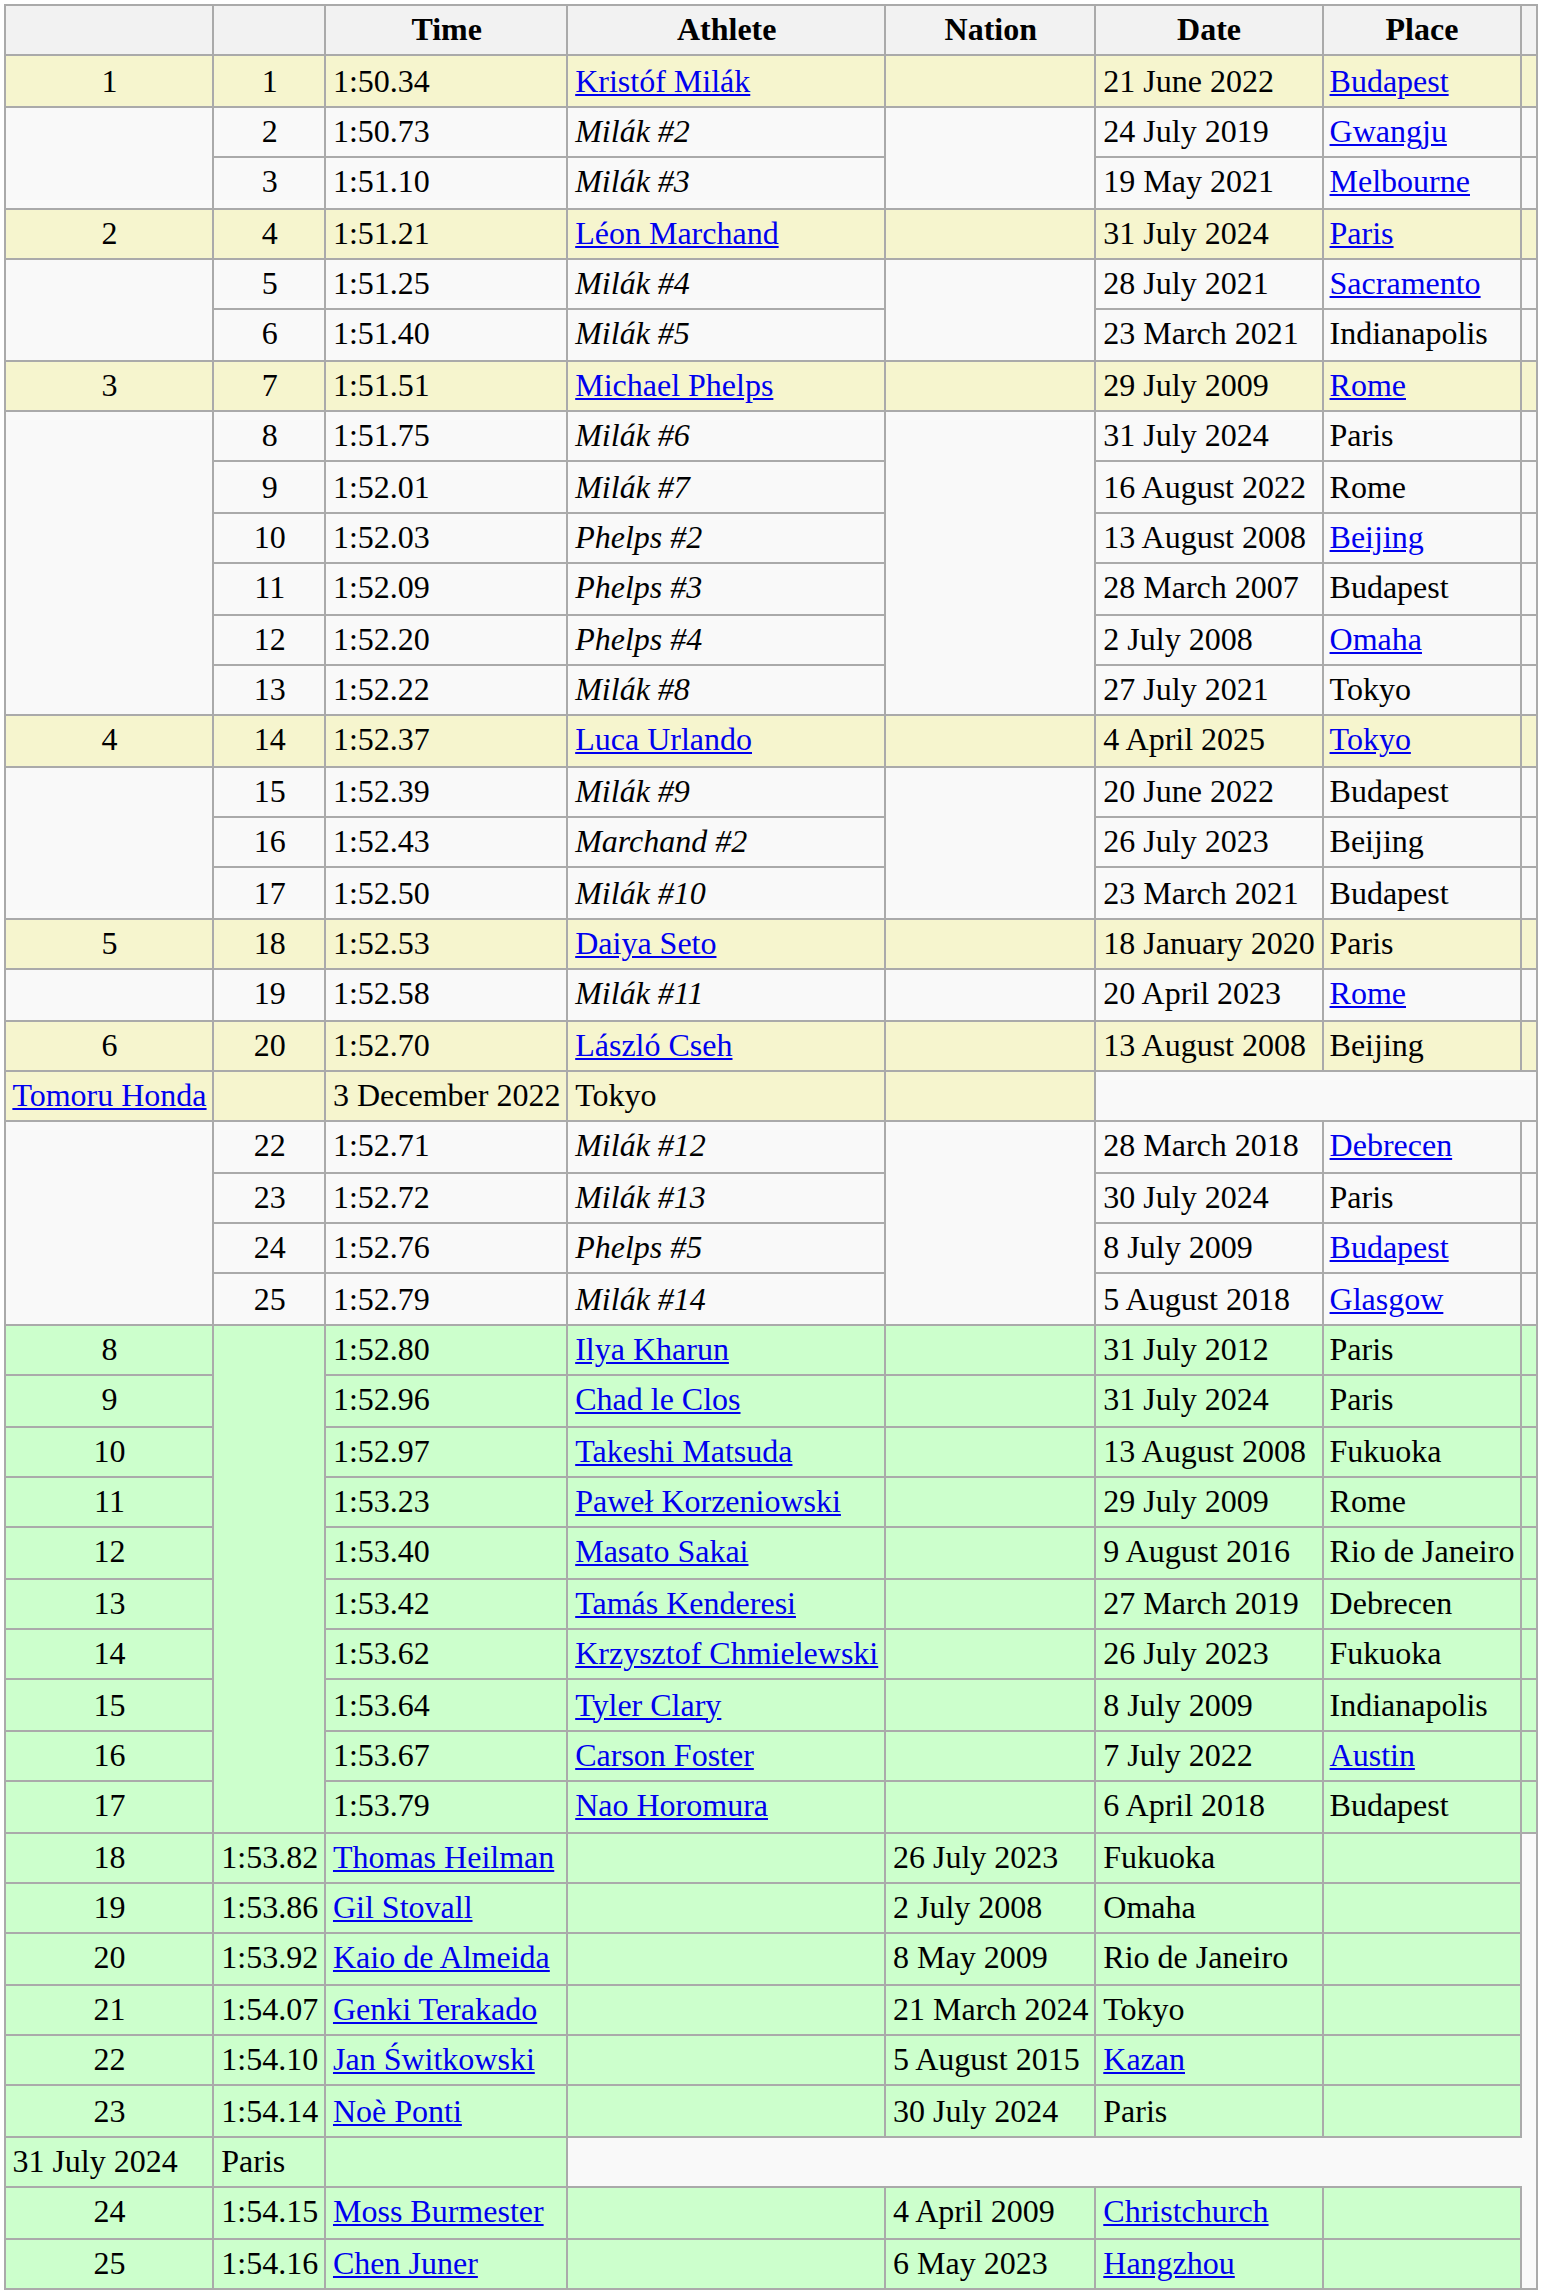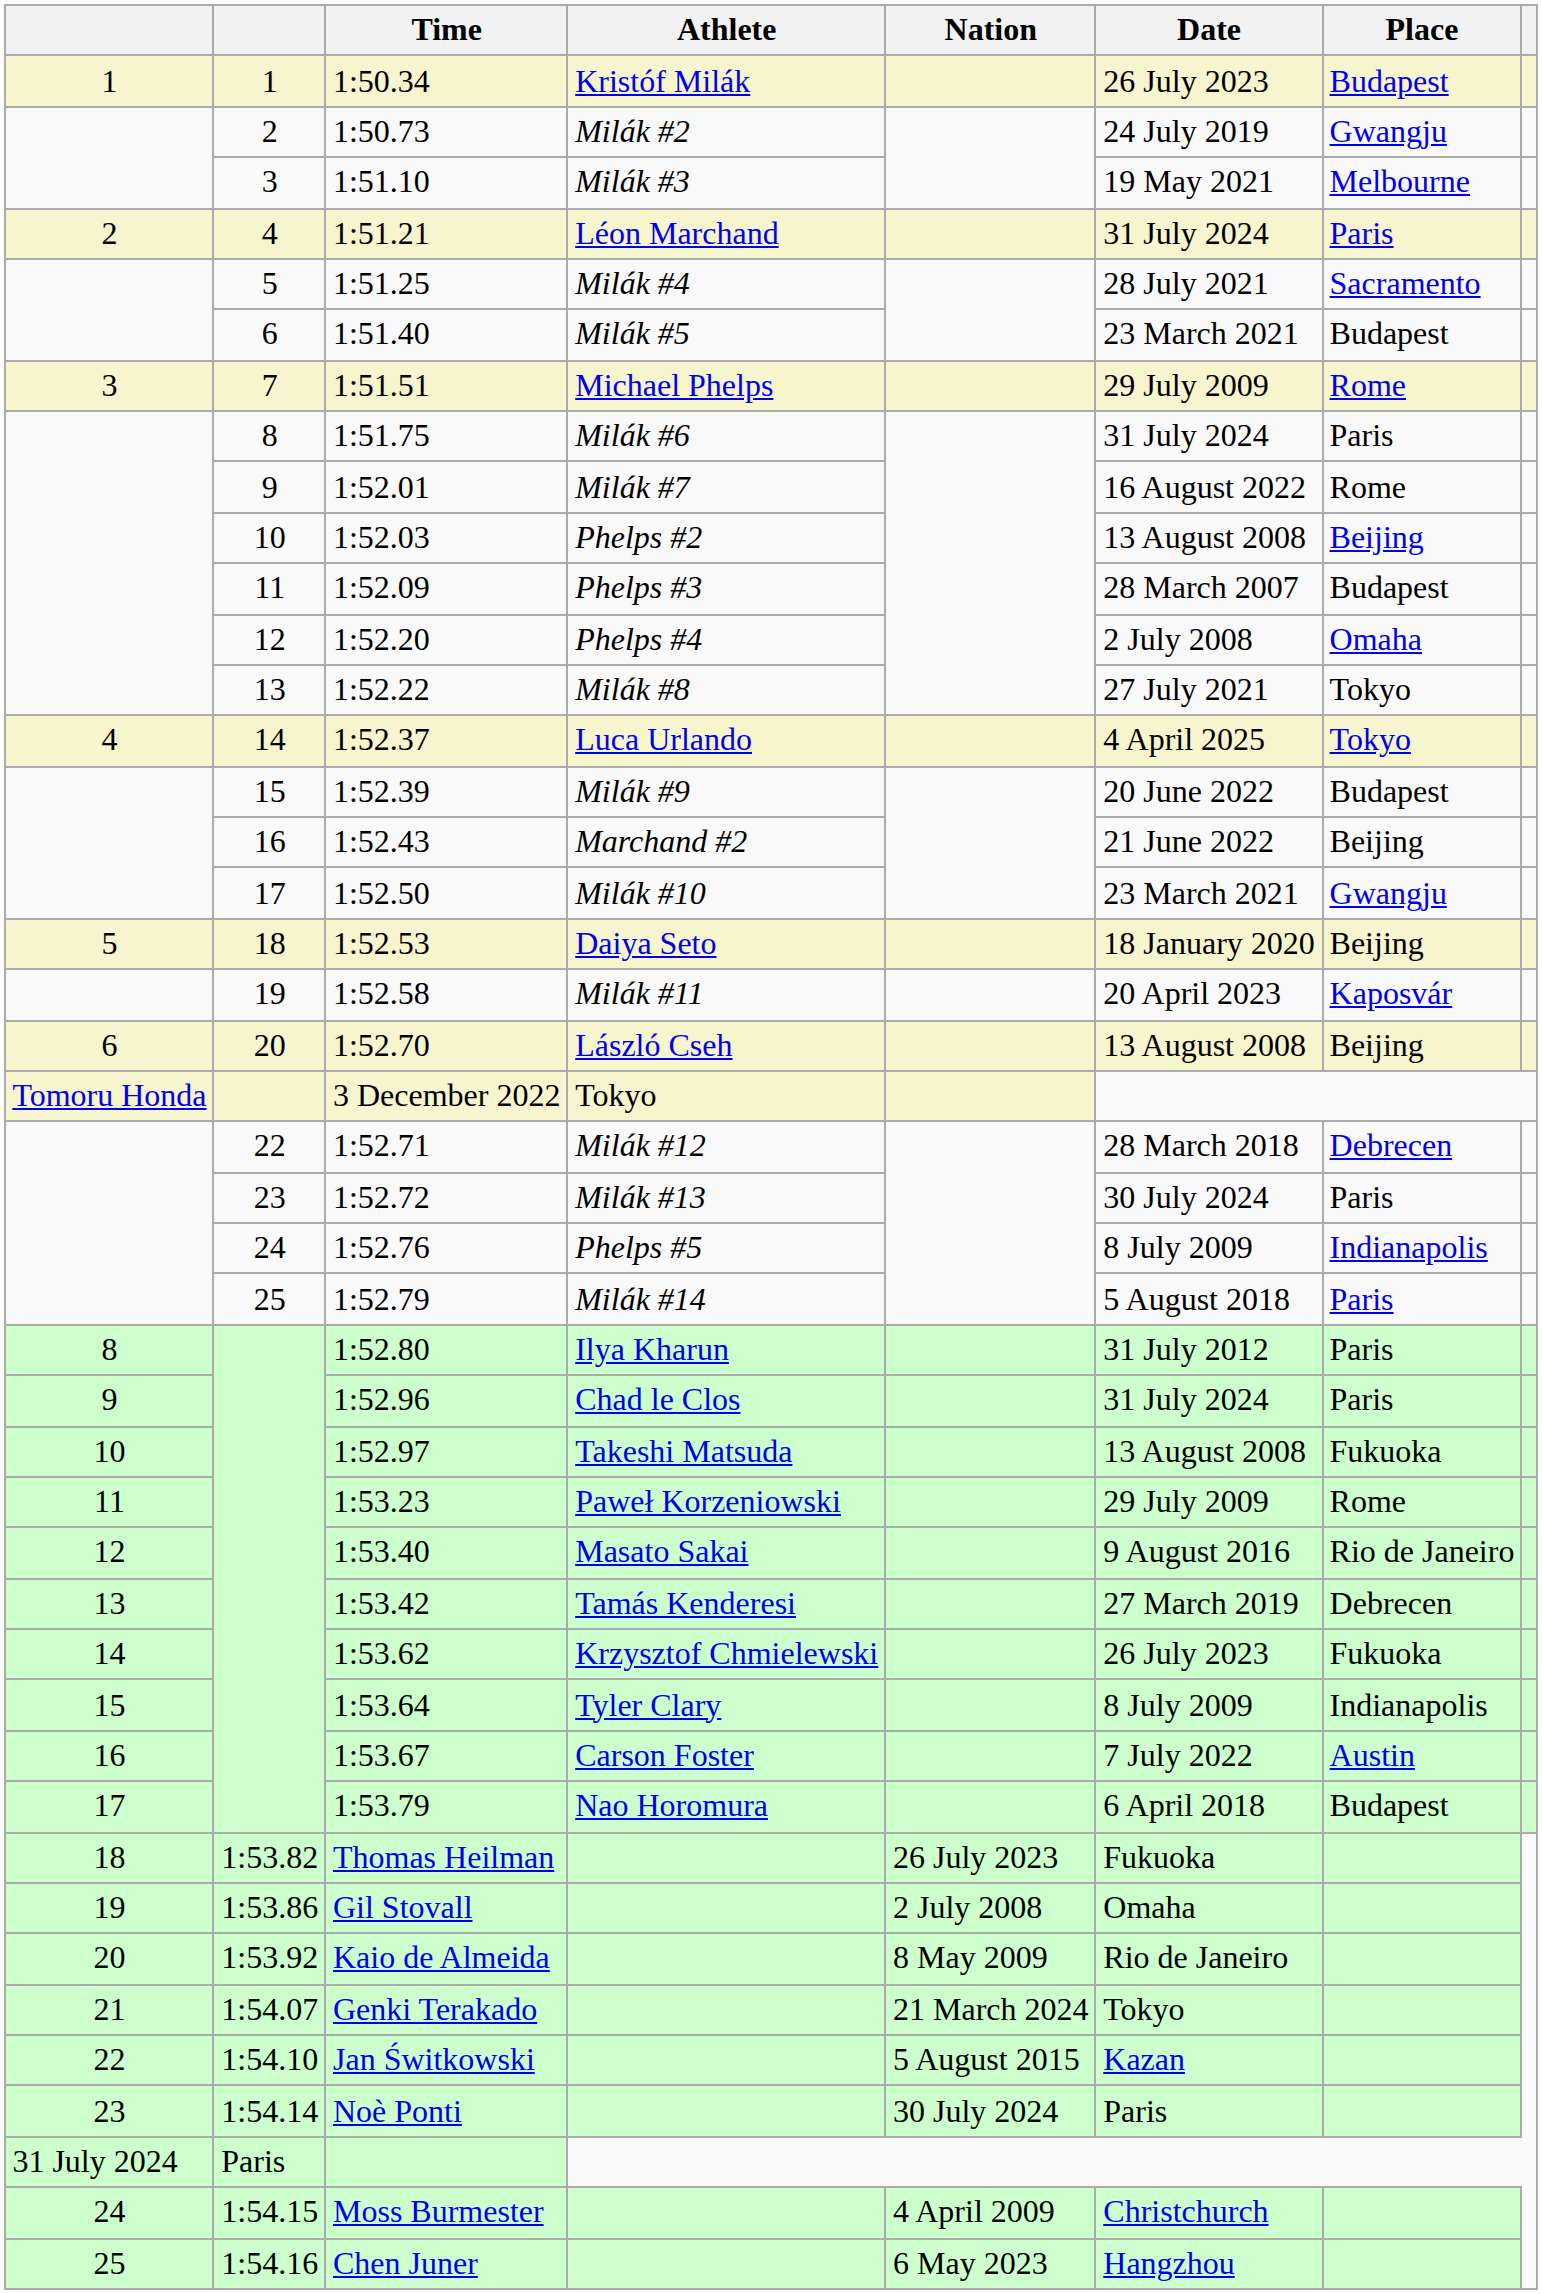 <table class="wikitable sortable">
 <tr>
 <th></th>
 <th></th>
 <th>Time</th>
 <th>Athlete</th>
 <th>Nation</th>
 <th>Date</th>
 <th>Place</th>
 <th class="unsortable"></th>
 </tr>
 <tr bgcolor=f6F5CE>
 <td align=center>1</td>
 <td align=center>1</td>
 <td>1:50.34</td>
 <td><a href='#'>Kristóf Milák</a></td>
 <td></td>
-<td>21 June 2022</td>
+<td>26 July 2023</td>
 <td><a href='#'>Budapest</a></td>
 <td></td>
 </tr>
 <tr>
 <td rowspan="2"></td>
 <td align=center>2</td>
 <td>1:50.73</td>
 <td><em>Milák #2</em></td>
 <td rowspan="2"></td>
 <td>24 July 2019</td>
 <td><a href='#'>Gwangju</a></td>
 <td></td>
 </tr>
 <tr>
 <td align=center>3</td>
 <td>1:51.10</td>
 <td><em>Milák #3</em></td>
 <td>19 May 2021</td>
 <td><a href='#'>Melbourne</a></td>
 <td></td>
 </tr>
 <tr>
 </tr>
 <tr bgcolor=f6F5CE>
 <td align=center>2</td>
 <td align=center>4</td>
 <td>1:51.21</td>
 <td><a href='#'>Léon Marchand</a></td>
 <td></td>
 <td>31 July 2024</td>
 <td><a href='#'>Paris</a></td>
 <td></td>
 </tr>
 <tr>
 <td rowspan="2"></td>
 <td align=center>5</td>
 <td>1:51.25</td>
 <td><em>Milák #4</em></td>
 <td rowspan="2"></td>
 <td>28 July 2021</td>
 <td><a href='#'>Sacramento</a></td>
 <td></td>
 </tr>
 <tr>
 <td align=center>6</td>
 <td>1:51.40</td>
 <td><em>Milák #5</em></td>
 <td>23 March 2021</td>
-<td>Indianapolis</td>
+<td>Budapest</td>
 <td></td>
 </tr>
 <tr>
 </tr>
 <tr bgcolor=f6F5CE>
 <td align=center>3</td>
 <td align=center>7</td>
 <td>1:51.51</td>
 <td><a href='#'>Michael Phelps</a></td>
 <td></td>
 <td>29 July 2009</td>
 <td><a href='#'>Rome</a></td>
 <td></td>
 </tr>
 <tr>
 <td rowspan="6"></td>
 <td align=center>8</td>
 <td>1:51.75</td>
 <td><em>Milák #6</em></td>
 <td rowspan="6"></td>
 <td>31 July 2024</td>
 <td>Paris</td>
 <td></td>
 </tr>
 <tr>
 <td align=center>9</td>
 <td>1:52.01</td>
 <td><em>Milák #7</em></td>
 <td>16 August 2022</td>
 <td>Rome</td>
 <td></td>
 </tr>
 <tr>
 <td align=center>10</td>
 <td>1:52.03</td>
 <td><em>Phelps #2</em></td>
 <td>13 August 2008</td>
 <td><a href='#'>Beijing</a></td>
 <td></td>
 </tr>
 <tr>
 <td align=center>11</td>
 <td>1:52.09</td>
 <td><em>Phelps #3</em></td>
 <td>28 March 2007</td>
 <td>Budapest</td>
 <td></td>
 </tr>
 <tr>
 <td align=center>12</td>
 <td>1:52.20</td>
 <td><em>Phelps #4</em></td>
 <td>2 July 2008</td>
 <td><a href='#'>Omaha</a></td>
 <td></td>
 </tr>
 <tr>
 <td align=center>13</td>
 <td>1:52.22</td>
 <td><em>Milák #8</em></td>
 <td>27 July 2021</td>
 <td>Tokyo</td>
 <td></td>
 </tr>
 <tr>
 </tr>
 <tr bgcolor=f6F5CE>
 <td align=center>4</td>
 <td align=center>14</td>
 <td>1:52.37</td>
 <td><a href='#'>Luca Urlando</a></td>
 <td></td>
 <td>4 April 2025</td>
 <td><a href='#'>Tokyo</a></td>
 <td></td>
 </tr>
 <tr>
 <td rowspan="3"></td>
 <td align=center>15</td>
 <td>1:52.39</td>
 <td><em>Milák #9</em></td>
 <td rowspan="3"></td>
 <td>20 June 2022</td>
 <td>Budapest</td>
 <td></td>
 </tr>
 <tr>
 <td align=center>16</td>
 <td>1:52.43</td>
 <td><em>Marchand #2</em></td>
-<td>26 July 2023</td>
+<td>21 June 2022</td>
 <td>Beijing</td>
 <td></td>
 </tr>
 <tr>
 <td align=center>17</td>
 <td>1:52.50</td>
 <td><em>Milák #10</em></td>
 <td>23 March 2021</td>
-<td>Budapest</td>
+<td><a href='#'>Gwangju</a></td>
 <td></td>
 </tr>
 <tr>
 </tr>
 <tr bgcolor=f6F5CE>
 <td align=center>5</td>
 <td align=center>18</td>
 <td>1:52.53</td>
 <td><a href='#'>Daiya Seto</a></td>
 <td></td>
 <td>18 January 2020</td>
-<td>Paris</td>
+<td>Beijing</td>
 <td></td>
 </tr>
 <tr>
 <td align=center></td>
 <td align=center>19</td>
 <td>1:52.58</td>
 <td><em>Milák #11</em></td>
 <td></td>
 <td>20 April 2023</td>
-<td><a href='#'>Rome</a></td>
+<td><a href='#'>Kaposvár</a></td>
 <td></td>
 </tr>
 <tr>
 </tr>
 <tr bgcolor=f6F5CE>
 <td rowspan="2" align=center>6</td>
 <td rowspan="2" align=center>20</td>
 <td rowspan="2">1:52.70</td>
 <td><a href='#'>László Cseh</a></td>
 <td></td>
 <td>13 August 2008</td>
 <td>Beijing</td>
 <td></td>
 </tr>
 <tr>
 </tr>
 <tr bgcolor=f6F5CE>
 <td><a href='#'>Tomoru Honda</a></td>
 <td></td>
 <td>3 December 2022</td>
 <td>Tokyo</td>
 <td></td>
 </tr>
 <tr>
 <td rowspan="4"></td>
 <td align=center>22</td>
 <td>1:52.71</td>
 <td><em>Milák #12</em></td>
 <td rowspan="4"></td>
 <td>28 March 2018</td>
 <td><a href='#'>Debrecen</a></td>
 <td></td>
 </tr>
 <tr>
 <td align=center>23</td>
 <td>1:52.72</td>
 <td><em>Milák #13</em></td>
 <td>30 July 2024</td>
 <td>Paris</td>
 <td></td>
 </tr>
 <tr>
 <td align=center>24</td>
 <td>1:52.76</td>
 <td><em>Phelps #5</em></td>
 <td>8 July 2009</td>
-<td><a href='#'>Budapest</a></td>
+<td><a href='#'>Indianapolis</a></td>
 <td></td>
 </tr>
 <tr>
 <td align=center>25</td>
 <td>1:52.79</td>
 <td><em>Milák #14</em></td>
 <td>5 August 2018</td>
-<td><a href='#'>Glasgow</a></td>
+<td><a href='#'>Paris</a></td>
 <td></td>
 </tr>
 <tr>
 </tr>
 <tr bgcolor=CCFFCC>
 <td align=center>8</td>
 <td rowspan="19"></td>
 <td>1:52.80</td>
 <td><a href='#'>Ilya Kharun</a></td>
 <td></td>
 <td>31 July 2012</td>
 <td>Paris</td>
 <td></td>
 </tr>
 <tr>
 </tr>
 <tr bgcolor=CCFFCC>
 <td align=center>9</td>
 <td>1:52.96</td>
 <td><a href='#'>Chad le Clos</a></td>
 <td></td>
 <td>31 July 2024</td>
 <td>Paris</td>
 <td></td>
 </tr>
 <tr>
 </tr>
 <tr bgcolor=CCFFCC>
 <td align=center>10</td>
 <td>1:52.97</td>
 <td><a href='#'>Takeshi Matsuda</a></td>
 <td></td>
 <td>13 August 2008</td>
 <td>Fukuoka</td>
 <td></td>
 </tr>
 <tr>
 </tr>
 <tr bgcolor=CCFFCC>
 <td align=center>11</td>
 <td>1:53.23</td>
 <td><a href='#'>Paweł Korzeniowski</a></td>
 <td></td>
 <td>29 July 2009</td>
 <td>Rome</td>
 <td></td>
 </tr>
 <tr>
 </tr>
 <tr bgcolor=CCFFCC>
 <td align=center>12</td>
 <td>1:53.40</td>
 <td><a href='#'>Masato Sakai</a></td>
 <td></td>
 <td>9 August 2016</td>
 <td>Rio de Janeiro</td>
 <td></td>
 </tr>
 <tr>
 </tr>
 <tr bgcolor=CCFFCC>
 <td align=center>13</td>
 <td>1:53.42</td>
 <td><a href='#'>Tamás Kenderesi</a></td>
 <td></td>
 <td>27 March 2019</td>
 <td>Debrecen</td>
 <td></td>
 </tr>
 <tr>
 </tr>
 <tr bgcolor=CCFFCC>
 <td align=center>14</td>
 <td>1:53.62</td>
 <td><a href='#'>Krzysztof Chmielewski</a></td>
 <td></td>
 <td>26 July 2023</td>
 <td>Fukuoka</td>
 <td></td>
 </tr>
 <tr>
 </tr>
 <tr bgcolor=CCFFCC>
 <td align=center>15</td>
 <td>1:53.64</td>
 <td><a href='#'>Tyler Clary</a></td>
 <td></td>
 <td>8 July 2009</td>
 <td>Indianapolis</td>
 <td></td>
 </tr>
 <tr>
 </tr>
 <tr bgcolor=CCFFCC>
 <td align=center>16</td>
 <td>1:53.67</td>
 <td><a href='#'>Carson Foster</a></td>
 <td></td>
 <td>7 July 2022</td>
 <td><a href='#'>Austin</a></td>
 <td></td>
 </tr>
 <tr>
 </tr>
 <tr bgcolor=CCFFCC>
 <td align=center>17</td>
 <td>1:53.79</td>
 <td><a href='#'>Nao Horomura</a></td>
 <td></td>
 <td>6 April 2018</td>
 <td>Budapest</td>
 <td></td>
 </tr>
 <tr>
 </tr>
 <tr bgcolor=CCFFCC>
 <td align=center>18</td>
 <td>1:53.82</td>
 <td><a href='#'>Thomas Heilman</a></td>
 <td></td>
 <td>26 July 2023</td>
 <td>Fukuoka</td>
 <td></td>
 </tr>
 <tr>
 </tr>
 <tr bgcolor=CCFFCC>
 <td align=center>19</td>
 <td>1:53.86</td>
 <td><a href='#'>Gil Stovall</a></td>
 <td></td>
 <td>2 July 2008</td>
 <td>Omaha</td>
 <td></td>
 </tr>
 <tr>
 </tr>
 <tr bgcolor=CCFFCC>
 <td align=center>20</td>
 <td>1:53.92</td>
 <td><a href='#'>Kaio de Almeida</a></td>
 <td></td>
 <td>8 May 2009</td>
 <td>Rio de Janeiro</td>
 <td></td>
 </tr>
 <tr>
 </tr>
 <tr bgcolor=CCFFCC>
 <td align=center>21</td>
 <td>1:54.07</td>
 <td><a href='#'>Genki Terakado</a></td>
 <td></td>
 <td>21 March 2024</td>
 <td>Tokyo</td>
 <td></td>
 </tr>
 <tr>
 </tr>
 <tr bgcolor=CCFFCC>
 <td align=center>22</td>
 <td>1:54.10</td>
 <td><a href='#'>Jan Świtkowski</a></td>
 <td></td>
 <td>5 August 2015</td>
 <td><a href='#'>Kazan</a></td>
 <td></td>
 </tr>
 <tr>
 </tr>
 <tr bgcolor=CCFFCC>
 <td rowspan="2" align=center>23</td>
 <td rowspan="2" align=left>1:54.14</td>
 <td rowspan="2" align=left><a href='#'>Noè Ponti</a></td>
 <td rowspan="2" align=left></td>
 <td>30 July 2024</td>
 <td>Paris</td>
 <td></td>
 </tr>
 <tr>
 </tr>
 <tr bgcolor=CCFFCC>
 <td>31 July 2024</td>
 <td>Paris</td>
 <td></td>
 </tr>
 <tr>
 </tr>
 <tr bgcolor=CCFFCC>
 <td align=center>24</td>
 <td>1:54.15</td>
 <td><a href='#'>Moss Burmester</a></td>
 <td></td>
 <td>4 April 2009</td>
 <td><a href='#'>Christchurch</a></td>
 <td></td>
 </tr>
 <tr>
 </tr>
 <tr bgcolor=CCFFCC>
 <td align=center>25</td>
 <td>1:54.16</td>
 <td><a href='#'>Chen Juner</a></td>
 <td></td>
 <td>6 May 2023</td>
 <td><a href='#'>Hangzhou</a></td>
 <td></td>
 </tr>
 <tr>
 </tr>
 </table>
